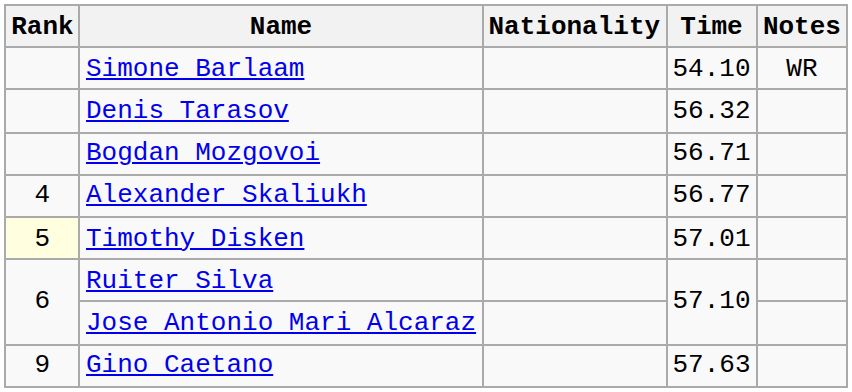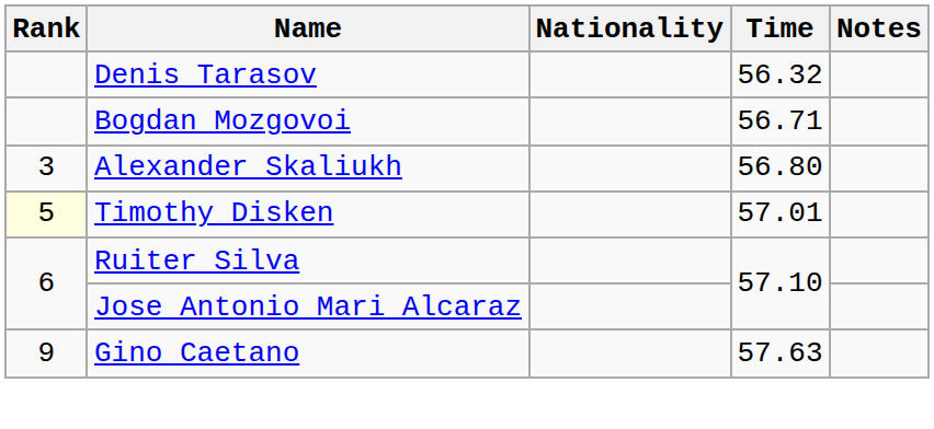 <table class="wikitable sortable" style="text-align:center">
 <tr>
 <th>Rank</th>
 <th>Name</th>
 <th>Nationality</th>
 <th>Time</th>
 <th>Notes</th>
-</tr>
-<tr>
-<td></td>
-<td align=left><a href='#'>Simone Barlaam</a></td>
-<td align=left></td>
-<td>54.10</td>
-<td>WR</td>
 </tr>
 <tr>
 <td></td>
 <td align=left><a href='#'>Denis Tarasov</a></td>
 <td align=left></td>
 <td>56.32</td>
 <td></td>
 </tr>
 <tr>
 <td></td>
 <td align=left><a href='#'>Bogdan Mozgovoi</a></td>
 <td align=left></td>
 <td>56.71</td>
 <td></td>
 </tr>
 <tr>
-<td>4</td>
+<td>3</td>
 <td align=left><a href='#'>Alexander Skaliukh</a></td>
 <td align=left></td>
-<td>56.77</td>
+<td>56.80</td>
 <td></td>
 </tr>
 <tr>
 <td style="background: lightyellow;">5</td>
 <td align=left><a href='#'>Timothy Disken</a></td>
 <td align=left></td>
 <td>57.01</td>
 <td></td>
 </tr>
 <tr>
 <td rowspan=2>6</td>
 <td align=left><a href='#'>Ruiter Silva</a></td>
 <td align=left></td>
 <td rowspan=2>57.10</td>
 <td></td>
 </tr>
 <tr>
 <td align=left><a href='#'>Jose Antonio Mari Alcaraz</a></td>
 <td align=left></td>
 <td></td>
 </tr>
 <tr>
 <td>9</td>
 <td align=left><a href='#'>Gino Caetano</a></td>
 <td align=left></td>
 <td>57.63</td>
 <td></td>
 </tr>
 </table>
